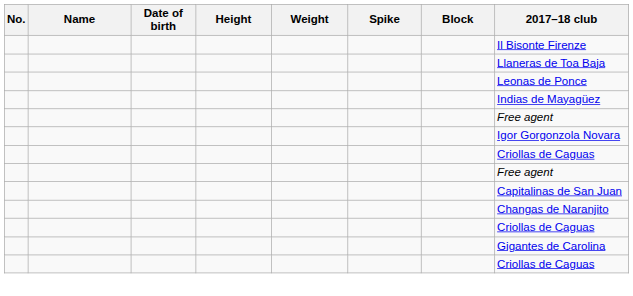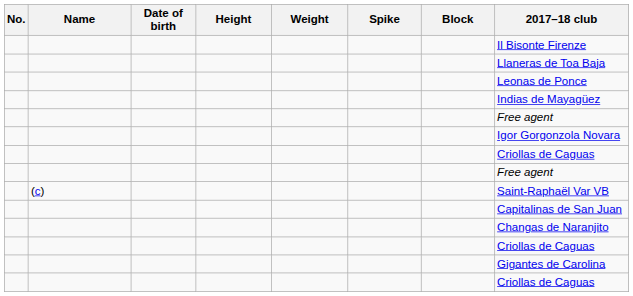 <table class="wikitable sortable" style="font-size:100%; text-align:center;">
 <tr>
 <th>No.</th>
 <th style="width:14em">Name</th>
 <th style="width:8em">Date of birth</th>
 <th style="width:9em">Height</th>
 <th style="width:9em">Weight</th>
 <th style="width:9em">Spike</th>
 <th style="width:9em">Block</th>
 <th style="width:17em">2017–18 club</th>
 </tr>
 <tr>
 <td></td>
 <td align=left></td>
 <td align=right></td>
 <td></td>
 <td></td>
 <td></td>
 <td></td>
 <td align=left> <a href='#'>Il Bisonte Firenze</a></td>
 </tr>
 <tr>
 <td></td>
 <td align=left></td>
 <td align=right></td>
 <td></td>
 <td></td>
 <td></td>
 <td></td>
 <td align=left> <a href='#'>Llaneras de Toa Baja</a></td>
 </tr>
 <tr>
 <td></td>
 <td align=left></td>
 <td align=right></td>
 <td></td>
 <td></td>
 <td></td>
 <td></td>
 <td align=left> <a href='#'>Leonas de Ponce</a></td>
 </tr>
 <tr>
 <td></td>
 <td align=left></td>
 <td align=right></td>
 <td></td>
 <td></td>
 <td></td>
 <td></td>
 <td align=left> <a href='#'>Indias de Mayagüez</a></td>
 </tr>
 <tr>
 <td></td>
 <td align=left></td>
 <td align=right></td>
 <td></td>
 <td></td>
 <td></td>
 <td></td>
 <td align=left><em>Free agent</em></td>
 </tr>
 <tr>
 <td></td>
 <td align=left></td>
 <td align=right></td>
 <td></td>
 <td></td>
 <td></td>
 <td></td>
 <td align=left> <a href='#'>Igor Gorgonzola Novara</a></td>
 </tr>
 <tr>
 <td></td>
 <td align=left></td>
 <td align=right></td>
 <td></td>
 <td></td>
 <td></td>
 <td></td>
 <td align=left> <a href='#'>Criollas de Caguas</a></td>
 </tr>
 <tr>
 <td></td>
 <td align=left></td>
 <td align=right></td>
 <td></td>
 <td></td>
 <td></td>
 <td></td>
 <td align=left><em>Free agent</em></td>
 </tr>
 <tr>
 <td></td>
+<td align=left> (<a href='#'>c</a>)</td>
+<td align=right></td>
+<td></td>
+<td></td>
+<td></td>
+<td></td>
+<td align=left> <a href='#'>Saint-Raphaël Var VB</a></td>
+</tr>
+<tr>
+<td></td>
 <td align=left></td>
 <td align=right></td>
 <td></td>
 <td></td>
 <td></td>
 <td></td>
 <td align=left> <a href='#'>Capitalinas de San Juan</a></td>
 </tr>
 <tr>
 <td></td>
 <td align=left></td>
 <td align=right></td>
 <td></td>
 <td></td>
 <td></td>
 <td></td>
 <td align=left> <a href='#'>Changas de Naranjito</a></td>
 </tr>
 <tr>
 <td></td>
 <td align=left></td>
 <td align=right></td>
 <td></td>
 <td></td>
 <td></td>
 <td></td>
 <td align=left> <a href='#'>Criollas de Caguas</a></td>
 </tr>
 <tr>
 <td></td>
 <td align=left></td>
 <td align=right></td>
 <td></td>
 <td></td>
 <td></td>
 <td></td>
 <td align=left> <a href='#'>Gigantes de Carolina</a></td>
 </tr>
 <tr>
 <td></td>
 <td align=left></td>
 <td align=right></td>
 <td></td>
 <td></td>
 <td></td>
 <td></td>
 <td align=left> <a href='#'>Criollas de Caguas</a></td>
 </tr>
 </table>
